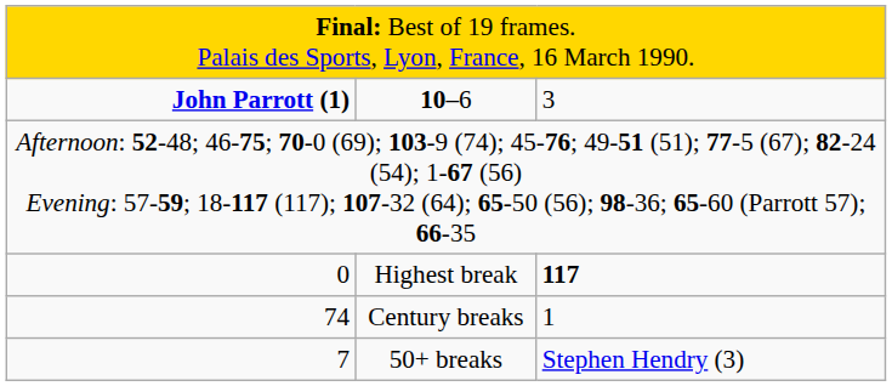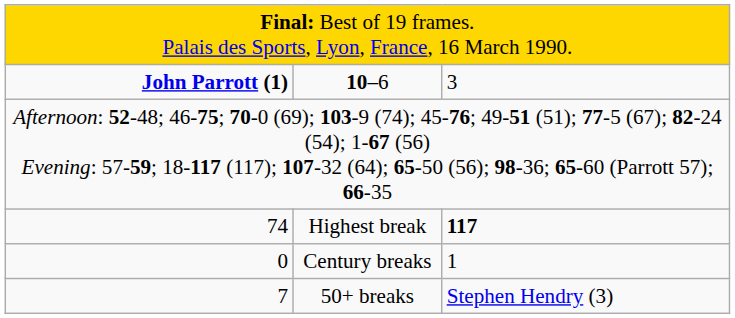 <table class="wikitable" style="font-size: 95%; margin: 1em auto 1em auto;">
 <tr>
 <td colspan="3" align="center" bgcolor="#ffd700"><strong>Final:</strong> Best of 19 frames.<br><a href='#'>Palais des Sports</a>, <a href='#'>Lyon</a>, <a href='#'>France</a>, 16 March 1990.</td>
 </tr>
 <tr>
 <td width="200" align="right"><strong><a href='#'>John Parrott</a> (1)</strong><br></td>
 <td width="100" align="center"><strong>10</strong>–6</td>
 <td align="left">3</td>
 </tr>
 <tr>
 <td colspan="3" align="center" style="font-size: 100%"><em>Afternoon</em>: <strong>52</strong>-48; 46-<strong>75</strong>; <strong>70</strong>-0 (69); <strong>103</strong>-9 (74); 45-<strong>76</strong>; 49-<strong>51</strong> (51); <strong>77</strong>-5 (67); <strong>82</strong>-24 (54); 1-<strong>67</strong> (56)<br><em>Evening</em>: 57-<strong>59</strong>; 18-<strong>117</strong> (117); <strong>107</strong>-32 (64); <strong>65</strong>-50 (56); <strong>98</strong>-36; <strong>65</strong>-60 (Parrott 57); <strong>66</strong>-35</td>
 </tr>
 <tr>
-<td align="right">0</td>
+<td align="right">74</td>
 <td align="center">Highest break</td>
 <td align="left"><strong>117</strong></td>
 </tr>
 <tr>
-<td align="right">74</td>
+<td align="right">0</td>
 <td align="center">Century breaks</td>
 <td align="left">1</td>
 </tr>
 <tr>
 <td align="right">7</td>
 <td align="center">50+ breaks</td>
 <td width="200"><a href='#'>Stephen Hendry</a> (3)<br></td>
 </tr>
 </table>
